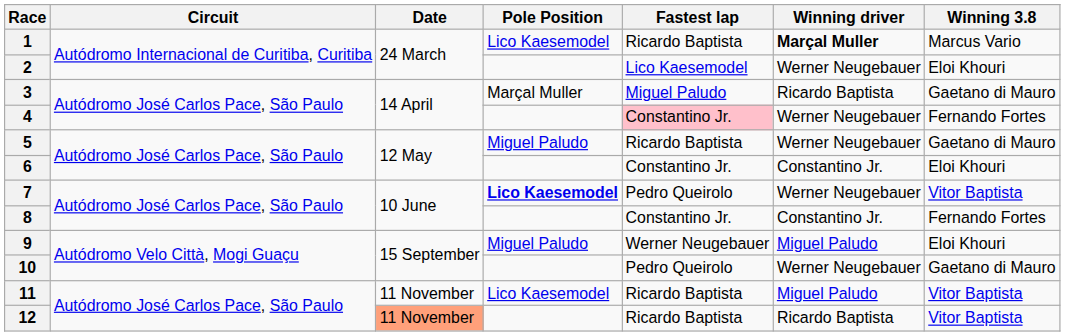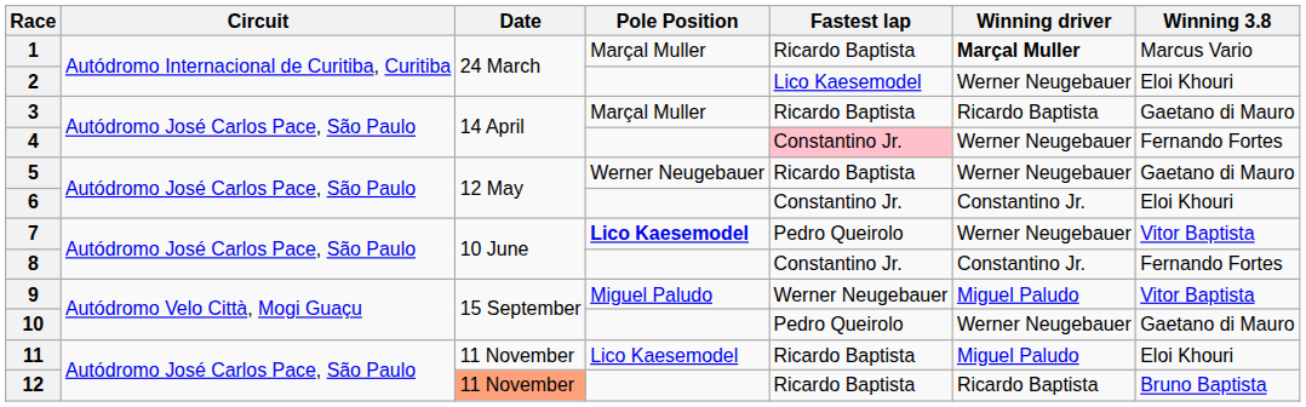 <table class="wikitable" style="font-size: 85%;">
 <tr>
 <th>Race</th>
 <th>Circuit</th>
 <th>Date</th>
 <th>Pole Position</th>
 <th>Fastest lap</th>
 <th>Winning driver</th>
 <th>Winning 3.8</th>
 </tr>
 <tr>
 <th>1</th>
 <td rowspan=2> <a href='#'>Autódromo Internacional de Curitiba</a>, <a href='#'>Curitiba</a></td>
 <td rowspan=2>24 March</td>
-<td> <a href='#'>Lico Kaesemodel</a></td>
+<td> Marçal Muller</td>
 <td> Ricardo Baptista</td>
 <td><strong> Marçal Muller</strong></td>
 <td> Marcus Vario</td>
 </tr>
 <tr>
 <th>2</th>
 <td></td>
 <td> <a href='#'>Lico Kaesemodel</a></td>
 <td> Werner Neugebauer</td>
 <td> Eloi Khouri</td>
 </tr>
 <tr>
 <th>3</th>
 <td rowspan=2> <a href='#'>Autódromo José Carlos Pace</a>, <a href='#'>São Paulo</a></td>
 <td rowspan=2>14 April</td>
 <td> Marçal Muller</td>
-<td> <a href='#'>Miguel Paludo</a></td>
+<td> Ricardo Baptista</td>
 <td> Ricardo Baptista</td>
 <td> Gaetano di Mauro</td>
 </tr>
 <tr>
 <th>4</th>
 <td></td>
 <td style="background: pink;"> Constantino Jr.</td>
 <td> Werner Neugebauer</td>
 <td> Fernando Fortes</td>
 </tr>
 <tr>
 <th>5</th>
 <td rowspan=2> <a href='#'>Autódromo José Carlos Pace</a>, <a href='#'>São Paulo</a></td>
 <td rowspan=2>12 May</td>
-<td> <a href='#'>Miguel Paludo</a></td>
+<td> Werner Neugebauer</td>
 <td> Ricardo Baptista</td>
 <td> Werner Neugebauer</td>
 <td> Gaetano di Mauro</td>
 </tr>
 <tr>
 <th>6</th>
 <td></td>
 <td> Constantino Jr.</td>
 <td> Constantino Jr.</td>
 <td> Eloi Khouri</td>
 </tr>
 <tr>
 <th>7</th>
 <td rowspan=2> <a href='#'>Autódromo José Carlos Pace</a>, <a href='#'>São Paulo</a></td>
 <td rowspan=2>10 June</td>
 <td><strong> <a href='#'>Lico Kaesemodel</a></strong></td>
 <td> Pedro Queirolo</td>
 <td> Werner Neugebauer</td>
 <td> <a href='#'>Vitor Baptista</a></td>
 </tr>
 <tr>
 <th>8</th>
 <td></td>
 <td> Constantino Jr.</td>
 <td> Constantino Jr.</td>
 <td> Fernando Fortes</td>
 </tr>
 <tr>
 <th>9</th>
 <td rowspan=2> <a href='#'>Autódromo Velo Città</a>, <a href='#'>Mogi Guaçu</a></td>
 <td rowspan=2>15 September</td>
 <td> <a href='#'>Miguel Paludo</a></td>
 <td> Werner Neugebauer</td>
 <td> <a href='#'>Miguel Paludo</a></td>
-<td> Eloi Khouri</td>
+<td> <a href='#'>Vitor Baptista</a></td>
 </tr>
 <tr>
 <th>10</th>
 <td></td>
 <td> Pedro Queirolo</td>
 <td> Werner Neugebauer</td>
 <td> Gaetano di Mauro</td>
 </tr>
 <tr>
 <th>11</th>
 <td rowspan=2> <a href='#'>Autódromo José Carlos Pace</a>, <a href='#'>São Paulo</a></td>
 <td>11 November</td>
 <td> <a href='#'>Lico Kaesemodel</a></td>
 <td> Ricardo Baptista</td>
 <td> <a href='#'>Miguel Paludo</a></td>
-<td> <a href='#'>Vitor Baptista</a></td>
+<td> Eloi Khouri</td>
 </tr>
 <tr>
 <th>12</th>
 <td style="background: lightsalmon;">11 November</td>
 <td></td>
 <td> Ricardo Baptista</td>
 <td> Ricardo Baptista</td>
-<td> <a href='#'>Vitor Baptista</a></td>
+<td> <a href='#'>Bruno Baptista</a></td>
 </tr>
 </table>
